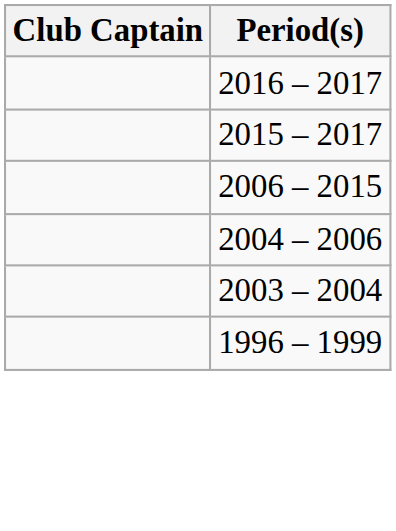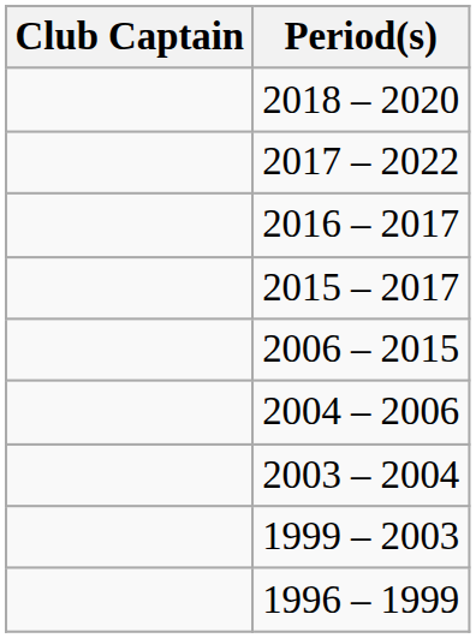 <table class="wikitable sortable" style="text-align:center;">
 <tr>
 <th>Club Captain</th>
 <th>Period(s)</th>
+</tr>
+<tr>
+<td style="text-align: left;"> </td>
+<td>2018 – 2020</td>
+</tr>
+<tr>
+<td style="text-align: left;"> </td>
+<td>2017 – 2022</td>
 </tr>
 <tr>
 <td style="text-align: left;"> </td>
 <td>2016 – 2017</td>
 </tr>
 <tr>
 <td style="text-align: left;"> </td>
 <td>2015 – 2017</td>
 </tr>
 <tr |->
 <td style="text-align: left;"> </td>
 <td>2006 – 2015</td>
 </tr>
 <tr>
 <td style="text-align: left;"> </td>
 <td>2004 – 2006</td>
 </tr>
 <tr>
 <td style="text-align: left;"> </td>
 <td>2003 – 2004</td>
 </tr>
 <tr>
 <td style="text-align: left;"> </td>
+<td>1999 – 2003</td>
+</tr>
+<tr>
+<td style="text-align: left;"> </td>
 <td>1996 – 1999</td>
 </tr>
 </table>
